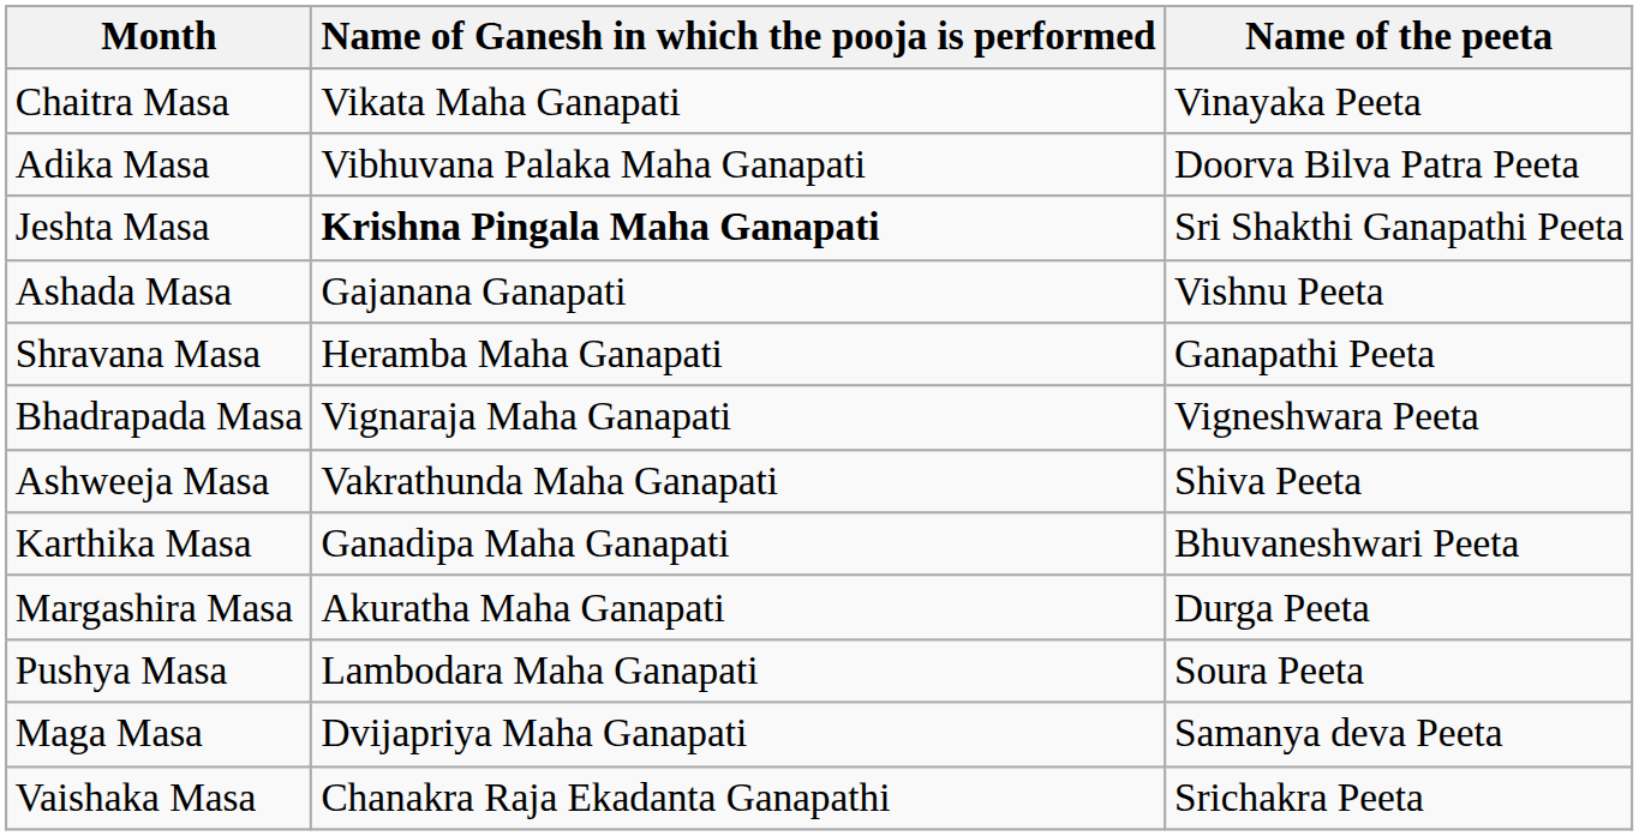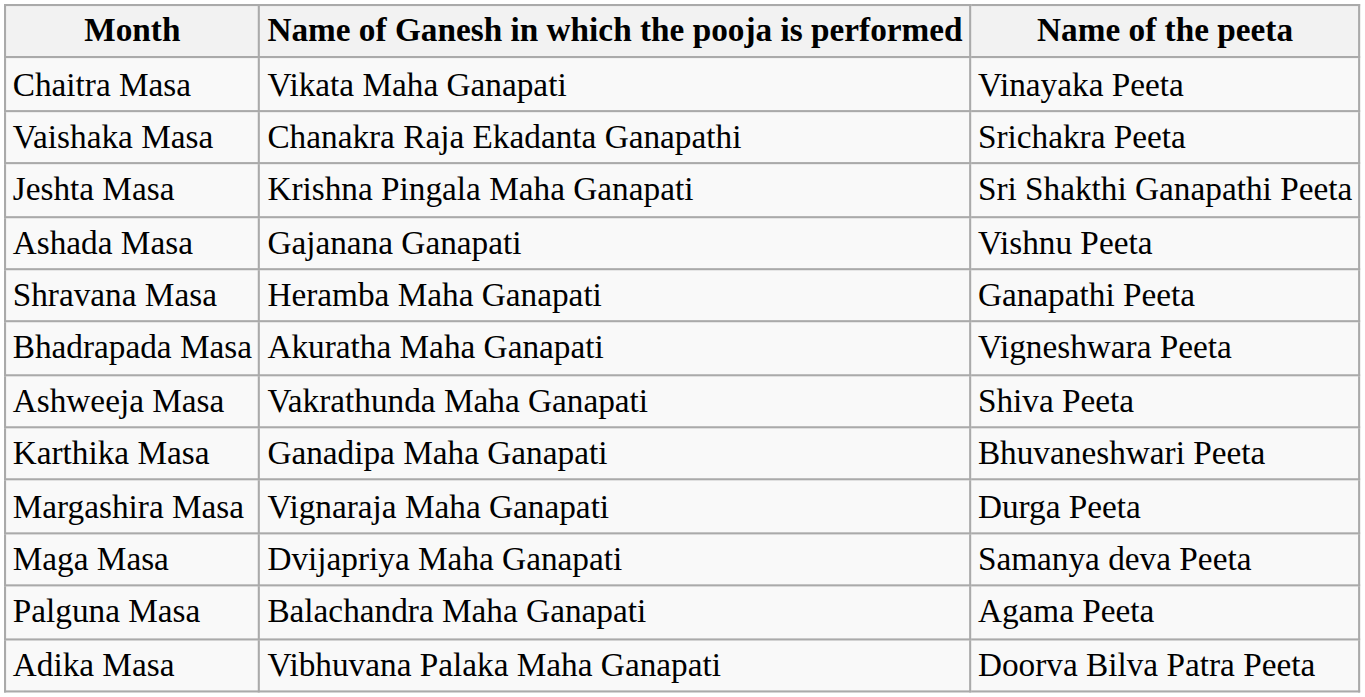 <table class="wikitable">
 <tr>
 <th>Month</th>
 <th>Name of Ganesh in which the pooja is performed</th>
 <th>Name of the peeta</th>
 </tr>
 <tr>
 <td>Chaitra Masa</td>
 <td>Vikata Maha Ganapati</td>
 <td>Vinayaka Peeta</td>
 </tr>
 <tr>
-<td>Adika Masa</td>
-<td>Vibhuvana Palaka Maha Ganapati</td>
-<td>Doorva Bilva Patra Peeta</td>
+<td>Vaishaka Masa</td>
+<td>Chanakra Raja Ekadanta  Ganapathi</td>
+<td>Srichakra Peeta</td>
 </tr>
 <tr>
 <td>Jeshta Masa</td>
-<td><strong>Krishna Pingala Maha Ganapati</strong></td>
+<td>Krishna Pingala Maha Ganapati</td>
 <td>Sri Shakthi Ganapathi Peeta</td>
 </tr>
 <tr>
 <td>Ashada Masa</td>
 <td>Gajanana Ganapati</td>
 <td>Vishnu Peeta</td>
 </tr>
 <tr>
 <td>Shravana Masa</td>
 <td>Heramba Maha Ganapati</td>
 <td>Ganapathi Peeta</td>
 </tr>
 <tr>
 <td>Bhadrapada Masa</td>
-<td>Vignaraja Maha Ganapati</td>
+<td>Akuratha Maha Ganapati</td>
 <td>Vigneshwara Peeta</td>
 </tr>
 <tr>
 <td>Ashweeja Masa</td>
 <td>Vakrathunda Maha Ganapati</td>
 <td>Shiva Peeta</td>
 </tr>
 <tr>
 <td>Karthika Masa</td>
 <td>Ganadipa Maha Ganapati</td>
 <td>Bhuvaneshwari Peeta</td>
 </tr>
 <tr>
 <td>Margashira Masa</td>
-<td>Akuratha Maha Ganapati</td>
+<td>Vignaraja Maha Ganapati</td>
 <td>Durga Peeta</td>
-</tr>
-<tr>
-<td>Pushya Masa</td>
-<td>Lambodara Maha Ganapati</td>
-<td>Soura Peeta</td>
 </tr>
 <tr>
 <td>Maga Masa</td>
 <td>Dvijapriya Maha Ganapati</td>
 <td>Samanya deva Peeta</td>
 </tr>
 <tr>
-<td>Vaishaka Masa</td>
-<td>Chanakra Raja Ekadanta  Ganapathi</td>
-<td>Srichakra Peeta</td>
+<td>Palguna Masa</td>
+<td>Balachandra Maha Ganapati</td>
+<td>Agama Peeta</td>
+</tr>
+<tr>
+<td>Adika Masa</td>
+<td>Vibhuvana Palaka Maha Ganapati</td>
+<td>Doorva Bilva Patra Peeta</td>
 </tr>
 </table>
